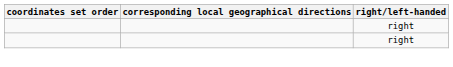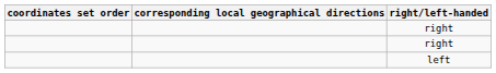 <table class="wikitable" style="text-align:center">
 <tr>
 <th>coordinates set order</th>
 <th>corresponding local geographical directions <br> </th>
 <th>right/left-handed</th>
 </tr>
 <tr>
 <td></td>
 <td></td>
 <td>right</td>
 </tr>
 <tr>
 <td></td>
 <td></td>
 <td>right</td>
 </tr>
+<tr>
+<td></td>
+<td></td>
+<td>left</td>
+</tr>
 </table>
